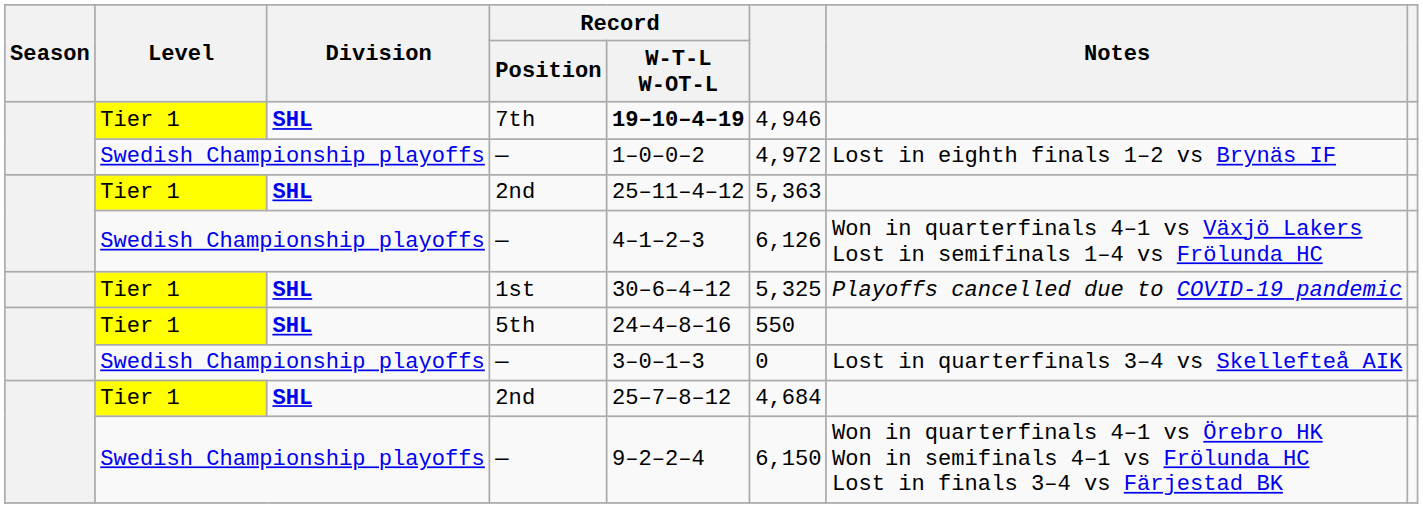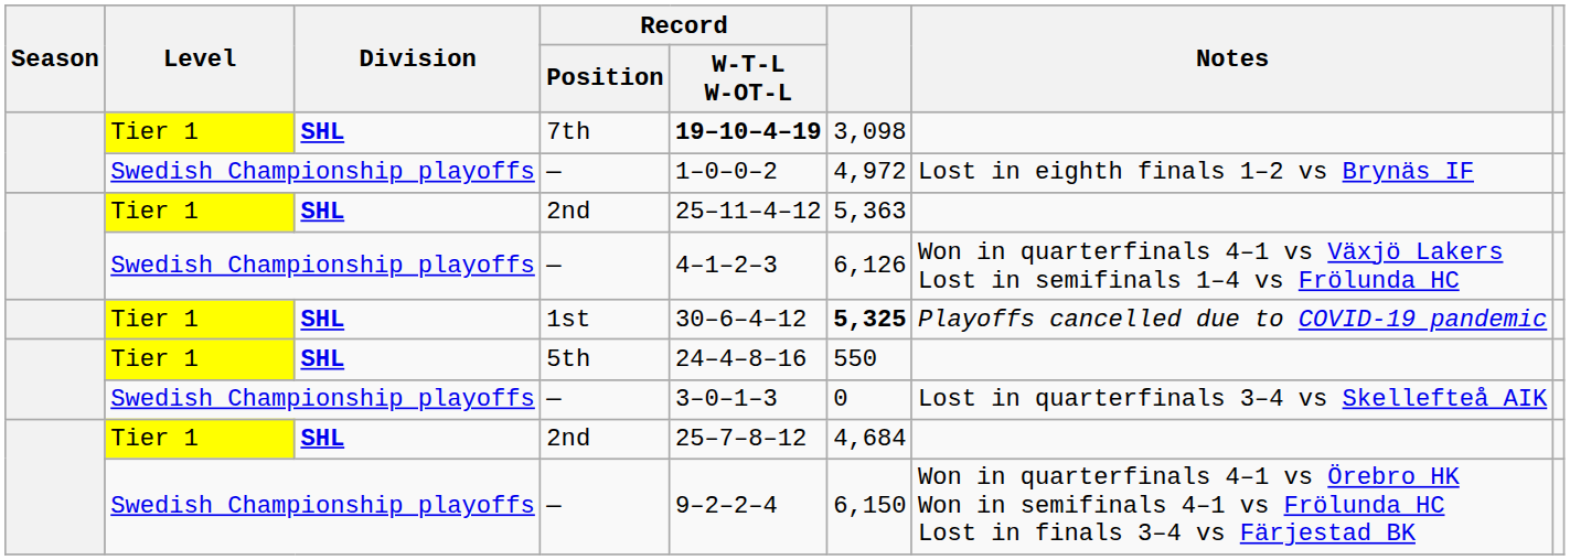 <table class="wikitable">
 <tr>
 <th rowspan="2">Season</th>
 <th rowspan="2">Level</th>
 <th rowspan="2">Division</th>
 <th colspan="2">Record</th>
 <th rowspan=2></th>
 <th rowspan="2">Notes</th>
 <th rowspan=2></th>
 </tr>
 <tr>
 <th>Position</th>
 <th>W-T-L<br>W-OT-L</th>
 </tr>
 <tr>
 <th rowspan=2></th>
 <td style="background:#FFFF00;">Tier 1</td>
 <td><strong><a href='#'>SHL</a></strong></td>
 <td>7th</td>
 <td><strong>19–10–4–19</strong></td>
-<td>4,946</td>
+<td>3,098</td>
 <td></td>
 <td></td>
 </tr>
 <tr>
 <td colspan=2><a href='#'>Swedish Championship playoffs</a></td>
 <td>—</td>
 <td>1–0–0–2</td>
 <td>4,972</td>
 <td>Lost in eighth finals 1–2 vs <a href='#'>Brynäs IF</a></td>
 <td></td>
 </tr>
 <tr>
 <th rowspan=2></th>
 <td style="background:#FFFF00;">Tier 1</td>
 <td><strong><a href='#'>SHL</a></strong></td>
 <td>2nd</td>
 <td>25–11–4–12</td>
 <td>5,363</td>
 <td></td>
 <td></td>
 </tr>
 <tr>
 <td colspan=2><a href='#'>Swedish Championship playoffs</a></td>
 <td>—</td>
 <td>4–1–2–3</td>
 <td>6,126</td>
 <td>Won in quarterfinals 4–1 vs <a href='#'>Växjö Lakers</a><br>Lost in semifinals 1–4 vs <a href='#'>Frölunda HC</a></td>
 <td></td>
 </tr>
 <tr>
 <th></th>
 <td style="background:#FFFF00;">Tier 1</td>
 <td><strong><a href='#'>SHL</a></strong></td>
 <td>1st</td>
 <td>30–6–4–12</td>
-<td>5,325</td>
+<td><strong>5,325</strong></td>
 <td><em>Playoffs cancelled due to <a href='#'>COVID-19 pandemic</a></em></td>
 <td></td>
 </tr>
 <tr>
 <th rowspan=2></th>
 <td style="background:#FFFF00;">Tier 1</td>
 <td><strong><a href='#'>SHL</a></strong></td>
 <td>5th</td>
 <td>24–4–8–16</td>
 <td>550</td>
 <td></td>
 <td></td>
 </tr>
 <tr>
 <td colspan=2><a href='#'>Swedish Championship playoffs</a></td>
 <td>—</td>
 <td>3–0–1–3</td>
 <td>0</td>
 <td>Lost in quarterfinals 3–4 vs <a href='#'>Skellefteå AIK</a></td>
 <td></td>
 </tr>
 <tr>
 <th rowspan=2></th>
 <td style="background:#FFFF00;">Tier 1</td>
 <td><strong><a href='#'>SHL</a></strong></td>
 <td>2nd</td>
 <td>25–7–8–12</td>
 <td>4,684</td>
 <td></td>
 <td></td>
 </tr>
 <tr>
 <td colspan=2><a href='#'>Swedish Championship playoffs</a></td>
 <td>—</td>
 <td>9–2–2–4</td>
 <td>6,150</td>
 <td>Won in quarterfinals 4–1 vs <a href='#'>Örebro HK</a><br>Won in semifinals 4–1 vs <a href='#'>Frölunda HC</a><br> Lost in finals 3–4 vs <a href='#'>Färjestad BK</a></td>
 <td></td>
 </tr>
 </table>
